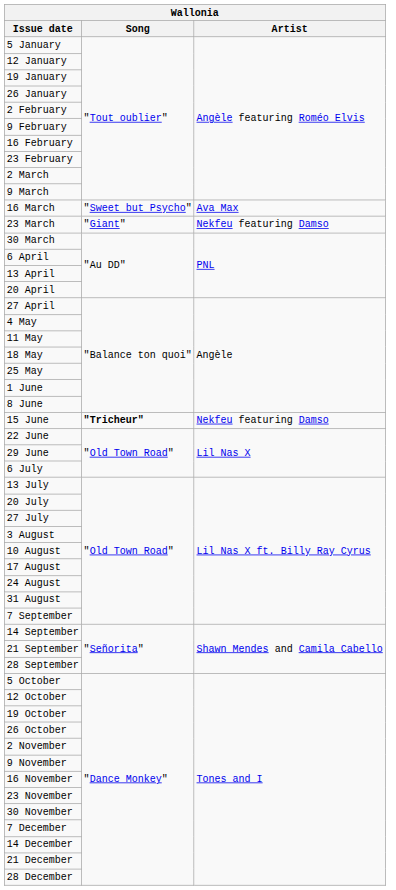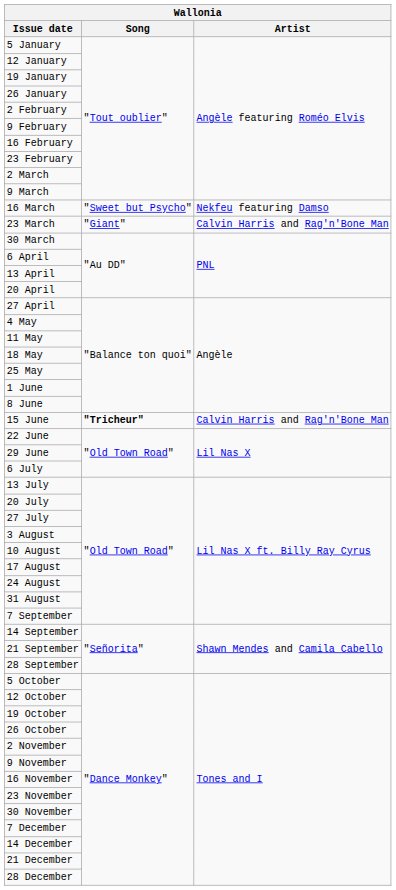 <table class="wikitable">
 <tr>
 <th colspan="4">Wallonia</th>
 </tr>
 <tr>
 <th>Issue date</th>
 <th>Song</th>
 <th>Artist</th>
 </tr>
 <tr>
 <td>5 January</td>
 <td rowspan="10">"<a href='#'>Tout oublier</a>"</td>
 <td rowspan="10"><a href='#'>Angèle</a> featuring <a href='#'>Roméo Elvis</a></td>
 </tr>
 <tr>
 <td>12 January</td>
 </tr>
 <tr>
 <td>19 January</td>
 </tr>
 <tr>
 <td>26 January</td>
 </tr>
 <tr>
 <td>2 February</td>
 </tr>
 <tr>
 <td>9 February</td>
 </tr>
 <tr>
 <td>16 February</td>
 </tr>
 <tr>
 <td>23 February</td>
 </tr>
 <tr>
 <td>2 March</td>
 </tr>
 <tr>
 <td>9 March</td>
 </tr>
 <tr>
 <td>16 March</td>
 <td>"<a href='#'>Sweet but Psycho</a>"</td>
-<td><a href='#'>Ava Max</a></td>
+<td><a href='#'>Nekfeu</a> featuring <a href='#'>Damso</a></td>
 </tr>
 <tr>
 <td>23 March</td>
 <td>"<a href='#'>Giant</a>"</td>
-<td><a href='#'>Nekfeu</a> featuring <a href='#'>Damso</a></td>
+<td><a href='#'>Calvin Harris</a> and <a href='#'>Rag'n'Bone Man</a></td>
 </tr>
 <tr>
 <td>30 March</td>
 <td rowspan="4">"Au DD"</td>
 <td rowspan="4"><a href='#'>PNL</a></td>
 </tr>
 <tr>
 <td>6 April</td>
 </tr>
 <tr>
 <td>13 April</td>
 </tr>
 <tr>
 <td>20 April</td>
 </tr>
 <tr>
 <td>27 April</td>
 <td rowspan="7">"Balance ton quoi"</td>
 <td rowspan="7">Angèle</td>
 </tr>
 <tr>
 <td>4 May</td>
 </tr>
 <tr>
 <td>11 May</td>
 </tr>
 <tr>
 <td>18 May</td>
 </tr>
 <tr>
 <td>25 May</td>
 </tr>
 <tr>
 <td>1 June</td>
 </tr>
 <tr>
 <td>8 June</td>
 </tr>
 <tr>
 <td>15 June</td>
 <td><strong>"Tricheur"</strong></td>
-<td><a href='#'>Nekfeu</a> featuring <a href='#'>Damso</a></td>
+<td><a href='#'>Calvin Harris</a> and <a href='#'>Rag'n'Bone Man</a></td>
 </tr>
 <tr>
 <td>22 June</td>
 <td rowspan="3">"<a href='#'>Old Town Road</a>"</td>
 <td rowspan="3"><a href='#'>Lil Nas X</a></td>
 </tr>
 <tr>
 <td>29 June</td>
 </tr>
 <tr>
 <td>6 July</td>
 </tr>
 <tr>
 <td>13 July</td>
 <td rowspan="9">"<a href='#'>Old Town Road</a>"</td>
 <td rowspan="9"><a href='#'>Lil Nas X ft. Billy Ray Cyrus</a></td>
 </tr>
 <tr>
 <td>20 July</td>
 </tr>
 <tr>
 <td>27 July</td>
 </tr>
 <tr>
 <td>3 August</td>
 </tr>
 <tr>
 <td>10 August</td>
 </tr>
 <tr>
 <td>17 August</td>
 </tr>
 <tr>
 <td>24 August</td>
 </tr>
 <tr>
 <td>31 August</td>
 </tr>
 <tr>
 <td>7 September</td>
 </tr>
 <tr>
 <td>14 September</td>
 <td rowspan="3">"<a href='#'>Señorita</a>"</td>
 <td rowspan="3"><a href='#'>Shawn Mendes</a> and <a href='#'>Camila Cabello</a></td>
 </tr>
 <tr>
 <td>21 September</td>
 </tr>
 <tr>
 <td>28 September</td>
 </tr>
 <tr>
 <td>5 October</td>
 <td rowspan="13">"<a href='#'>Dance Monkey</a>"</td>
 <td rowspan="13"><a href='#'>Tones and I</a></td>
 </tr>
 <tr>
 <td>12 October</td>
 </tr>
 <tr>
 <td>19 October</td>
 </tr>
 <tr>
 <td>26 October</td>
 </tr>
 <tr>
 <td>2 November</td>
 </tr>
 <tr>
 <td>9 November</td>
 </tr>
 <tr>
 <td>16 November</td>
 </tr>
 <tr>
 <td>23 November</td>
 </tr>
 <tr>
 <td>30 November</td>
 </tr>
 <tr>
 <td>7 December</td>
 </tr>
 <tr>
 <td>14 December</td>
 </tr>
 <tr>
 <td>21 December</td>
 </tr>
 <tr>
 <td>28 December</td>
 </tr>
 </table>
